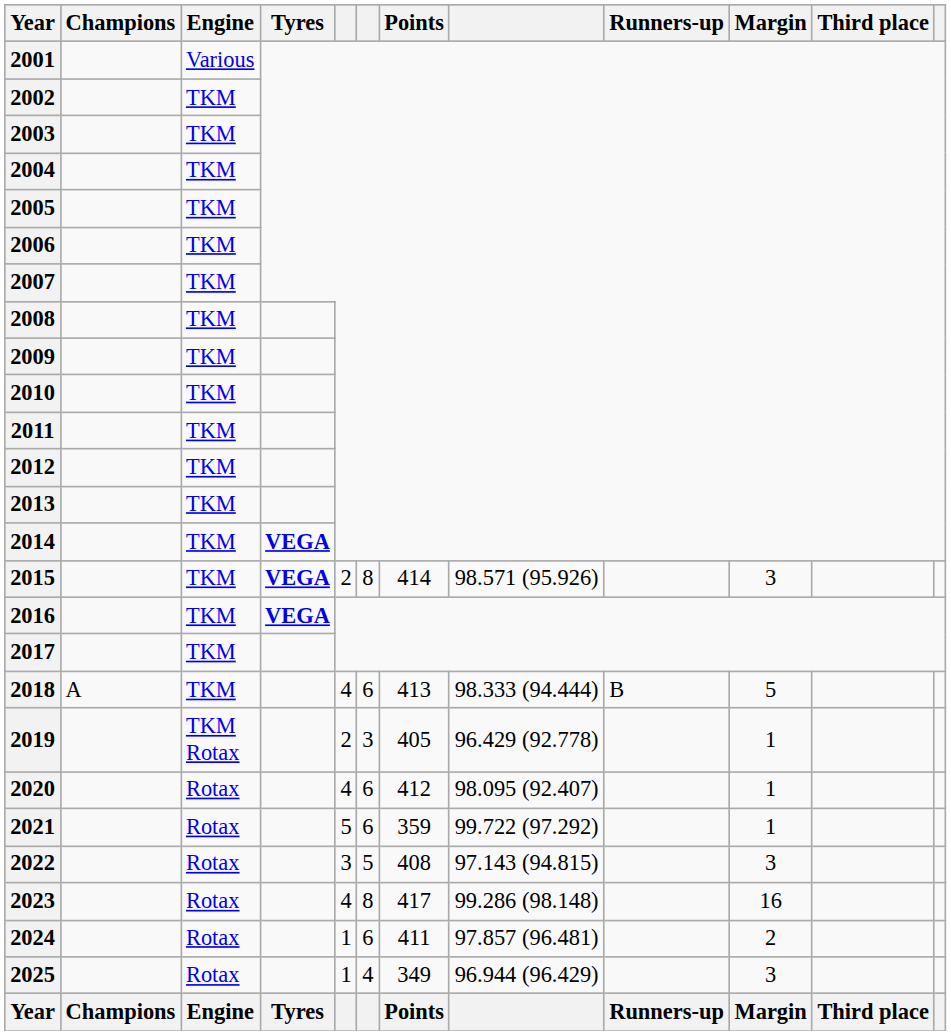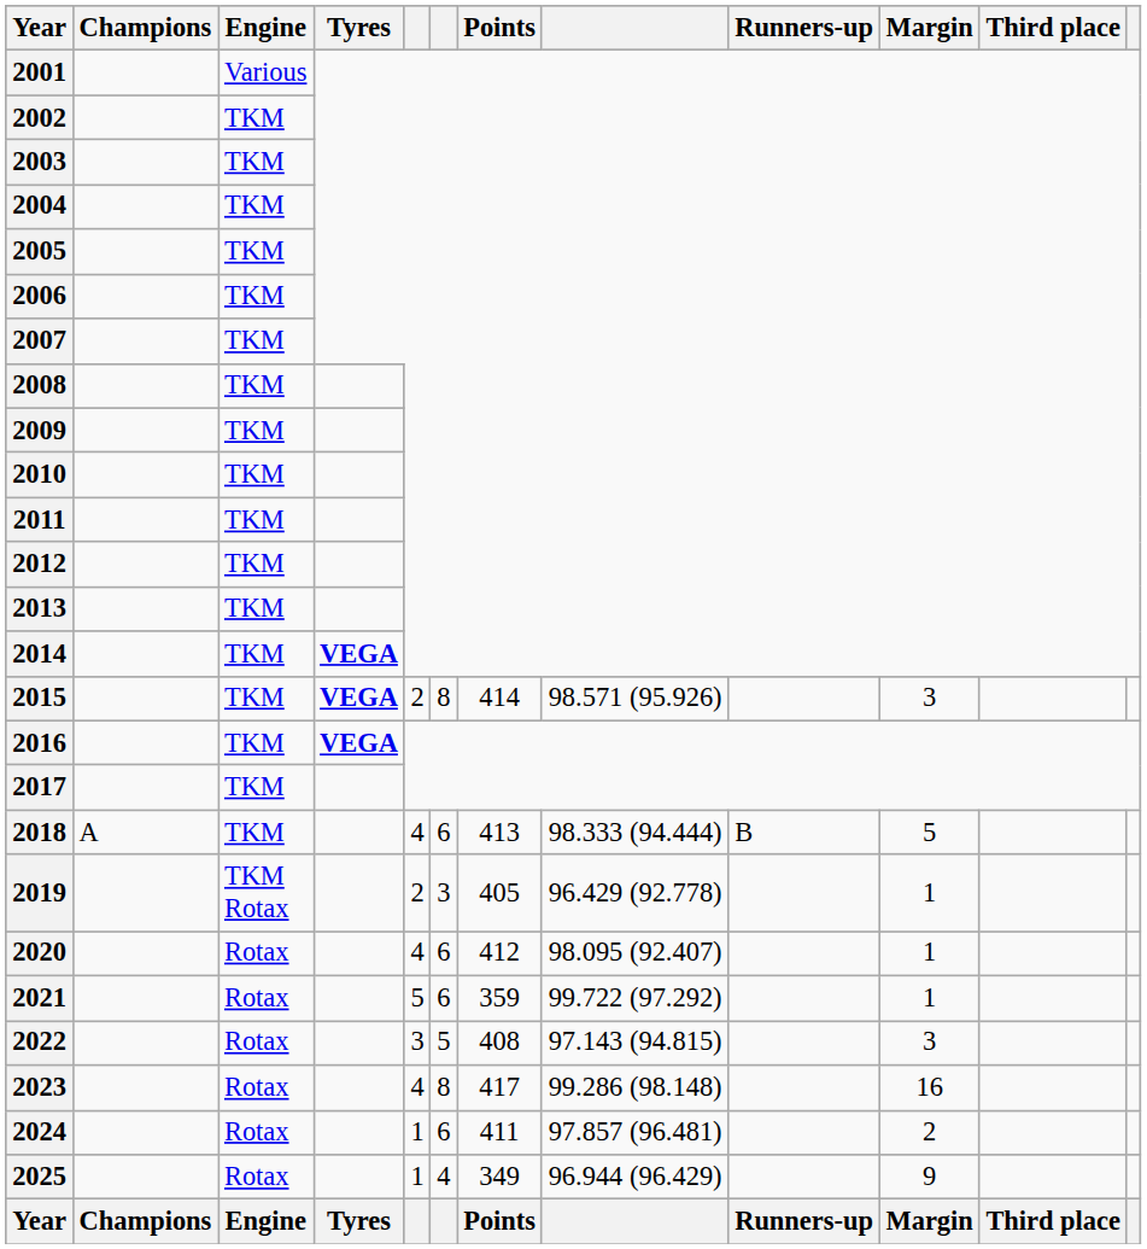 <table class="wikitable sortable" style="font-size:85%; text-align:center;">
 <tr>
 <th>Year</th>
 <th>Champions</th>
 <th>Engine</th>
 <th>Tyres</th>
 <th></th>
 <th></th>
 <th>Points</th>
 <th></th>
 <th nowrap>Runners-up</th>
 <th>Margin</th>
 <th nowrap>Third place</th>
 <th class="unsortable"></th>
 </tr>
 <tr>
 <th>2001</th>
 <td nowrap align=left><strong></strong></td>
 <td nowrap align=left><a href='#'>Various</a></td>
 </tr>
 <tr>
 <th>2002</th>
 <td nowrap align=left><strong></strong></td>
 <td nowrap align=left> <a href='#'>TKM</a></td>
 </tr>
 <tr>
 <th>2003</th>
 <td nowrap align=left><strong></strong></td>
 <td nowrap align=left> <a href='#'>TKM</a></td>
 </tr>
 <tr>
 <th>2004</th>
 <td nowrap align=left><strong></strong></td>
 <td nowrap align=left> <a href='#'>TKM</a></td>
 </tr>
 <tr>
 <th>2005</th>
 <td nowrap align=left><strong></strong></td>
 <td nowrap align=left> <a href='#'>TKM</a></td>
 </tr>
 <tr>
 <th>2006</th>
 <td nowrap align=left><strong></strong></td>
 <td nowrap align=left> <a href='#'>TKM</a></td>
 </tr>
 <tr>
 <th>2007</th>
 <td nowrap align=left><strong></strong></td>
 <td nowrap align=left> <a href='#'>TKM</a></td>
 </tr>
 <tr>
 <th>2008</th>
 <td nowrap align=left><strong></strong></td>
 <td nowrap align=left> <a href='#'>TKM</a></td>
 <td></td>
 </tr>
 <tr>
 <th>2009</th>
 <td nowrap align=left><strong></strong></td>
 <td nowrap align=left> <a href='#'>TKM</a></td>
 <td></td>
 </tr>
 <tr>
 <th>2010</th>
 <td nowrap align=left><strong></strong></td>
 <td nowrap align=left> <a href='#'>TKM</a></td>
 <td></td>
 </tr>
 <tr>
 <th>2011</th>
 <td nowrap align=left><strong></strong></td>
 <td nowrap align=left> <a href='#'>TKM</a></td>
 <td></td>
 </tr>
 <tr>
 <th>2012</th>
 <td nowrap align=left><strong></strong></td>
 <td nowrap align=left> <a href='#'>TKM</a></td>
 <td></td>
 </tr>
 <tr>
 <th>2013</th>
 <td nowrap align=left><strong></strong></td>
 <td nowrap align=left> <a href='#'>TKM</a></td>
 <td></td>
 </tr>
 <tr>
 <th>2014</th>
 <td nowrap align=left><strong></strong></td>
 <td nowrap align=left> <a href='#'>TKM</a></td>
 <td><strong><span><a href='#'>VEGA</a></span></strong></td>
 </tr>
 <tr>
 <th>2015</th>
 <td nowrap align=left><strong></strong></td>
 <td nowrap align=left> <a href='#'>TKM</a></td>
 <td><strong><span><a href='#'>VEGA</a></span></strong></td>
 <td>2</td>
 <td>8</td>
 <td>414</td>
 <td>98.571 (95.926)</td>
 <td nowrap align=left></td>
 <td>3</td>
 <td nowrap align=left></td>
 <td></td>
 </tr>
 <tr>
 <th>2016</th>
 <td nowrap align=left><strong></strong></td>
 <td nowrap align=left> <a href='#'>TKM</a></td>
 <td><strong><span><a href='#'>VEGA</a></span></strong></td>
 </tr>
 <tr>
 <th>2017</th>
 <td nowrap align=left><strong></strong></td>
 <td nowrap align=left> <a href='#'>TKM</a></td>
 <td></td>
 </tr>
 <tr>
 <th>2018</th>
 <td nowrap align=left><strong></strong> A</td>
 <td nowrap align=left> <a href='#'>TKM</a></td>
 <td></td>
 <td>4</td>
 <td>6</td>
 <td>413</td>
 <td>98.333 (94.444)</td>
 <td nowrap align=left> B</td>
 <td>5</td>
 <td nowrap align=left></td>
 <td></td>
 </tr>
 <tr>
 <th>2019</th>
 <td nowrap align=left><strong></strong></td>
 <td nowrap align=left> <a href='#'>TKM</a><br> <a href='#'>Rotax</a></td>
 <td></td>
 <td>2</td>
 <td>3</td>
 <td>405</td>
 <td>96.429 (92.778)</td>
 <td nowrap align=left></td>
 <td>1</td>
 <td nowrap align=left></td>
 <td></td>
 </tr>
 <tr>
 <th>2020</th>
 <td nowrap align=left><strong></strong></td>
 <td nowrap align=left> <a href='#'>Rotax</a></td>
 <td></td>
 <td>4</td>
 <td>6</td>
 <td>412</td>
 <td>98.095 (92.407)</td>
 <td nowrap align=left></td>
 <td>1</td>
 <td nowrap align=left></td>
 <td></td>
 </tr>
 <tr>
 <th>2021</th>
 <td nowrap align=left><strong></strong></td>
 <td nowrap align=left> <a href='#'>Rotax</a></td>
 <td></td>
 <td>5</td>
 <td>6</td>
 <td>359</td>
 <td>99.722 (97.292)</td>
 <td nowrap align=left></td>
 <td>1</td>
 <td nowrap align=left></td>
 <td></td>
 </tr>
 <tr>
 <th>2022</th>
 <td nowrap align=left><strong></strong></td>
 <td nowrap align=left> <a href='#'>Rotax</a></td>
 <td></td>
 <td>3</td>
 <td>5</td>
 <td>408</td>
 <td>97.143 (94.815)</td>
 <td nowrap align=left></td>
 <td>3</td>
 <td nowrap align=left></td>
 <td></td>
 </tr>
 <tr>
 <th>2023</th>
 <td nowrap align=left><strong></strong></td>
 <td nowrap align=left> <a href='#'>Rotax</a></td>
 <td></td>
 <td>4</td>
 <td>8</td>
 <td>417</td>
 <td>99.286 (98.148)</td>
 <td nowrap align=left></td>
 <td>16</td>
 <td nowrap align=left></td>
 <td></td>
 </tr>
 <tr>
 <th>2024</th>
 <td nowrap align=left><strong></strong></td>
 <td nowrap align=left> <a href='#'>Rotax</a></td>
 <td></td>
 <td>1</td>
 <td>6</td>
 <td>411</td>
 <td>97.857 (96.481)</td>
 <td nowrap align=left></td>
 <td>2</td>
 <td nowrap align=left></td>
 <td></td>
 </tr>
 <tr>
 <th>2025</th>
 <td nowrap align=left><strong></strong></td>
 <td nowrap align=left> <a href='#'>Rotax</a></td>
 <td></td>
 <td>1</td>
 <td>4</td>
 <td>349</td>
 <td>96.944 (96.429)</td>
 <td nowrap align=left></td>
-<td>3</td>
+<td>9</td>
 <td nowrap align=left></td>
 <td></td>
 </tr>
 <tr>
 <th>Year</th>
 <th>Champions</th>
 <th>Engine</th>
 <th>Tyres</th>
 <th></th>
 <th></th>
 <th>Points</th>
 <th></th>
 <th>Runners-up</th>
 <th>Margin</th>
 <th>Third place</th>
 <th></th>
 </tr>
 </table>
